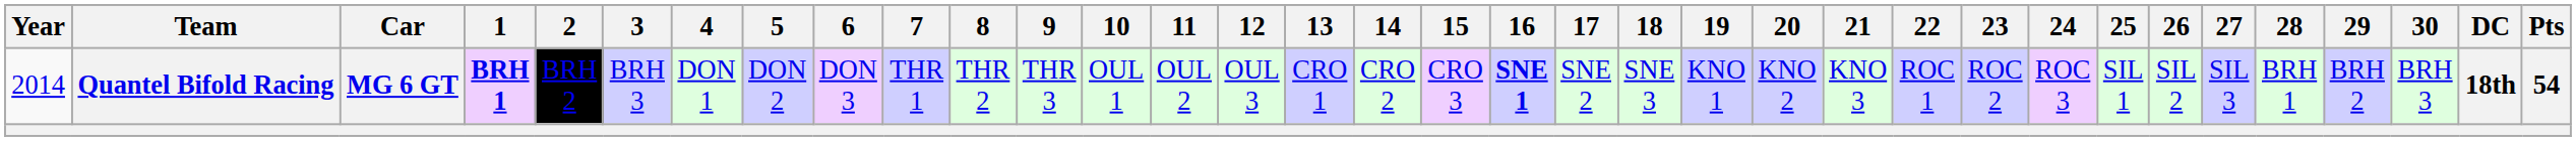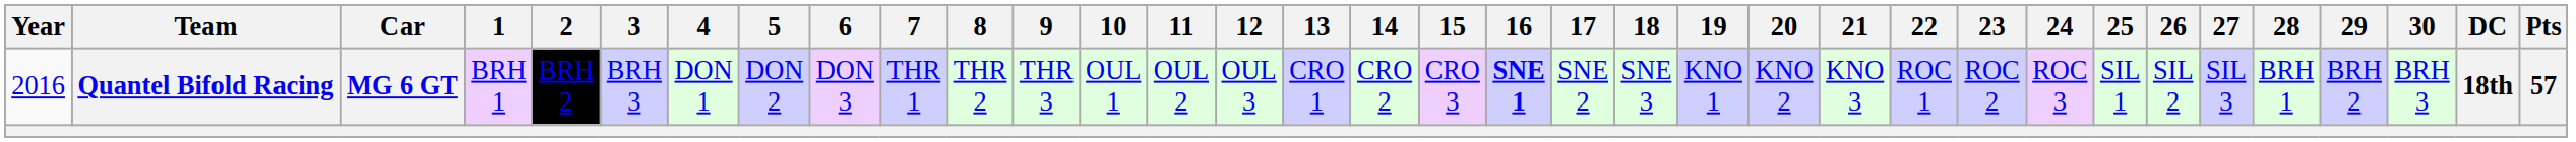 <table class="wikitable" style="text-align:center; font-size:85%">
 <tr>
 <th>Year</th>
 <th>Team</th>
 <th>Car</th>
 <th>1</th>
 <th>2</th>
 <th>3</th>
 <th>4</th>
 <th>5</th>
 <th>6</th>
 <th>7</th>
 <th>8</th>
 <th>9</th>
 <th>10</th>
 <th>11</th>
 <th>12</th>
 <th>13</th>
 <th>14</th>
 <th>15</th>
 <th>16</th>
 <th>17</th>
 <th>18</th>
 <th>19</th>
 <th>20</th>
 <th>21</th>
 <th>22</th>
 <th>23</th>
 <th>24</th>
 <th>25</th>
 <th>26</th>
 <th>27</th>
 <th>28</th>
 <th>29</th>
 <th>30</th>
 <th>DC</th>
 <th>Pts</th>
 </tr>
 <tr>
-<td><a href='#'>2014</a></td>
+<td><a href='#'>2016</a></td>
 <th nowrap><a href='#'>Quantel Bifold Racing</a></th>
 <th nowrap><a href='#'>MG 6 GT</a></th>
-<td style="background:#EFCFFF;"><strong><a href='#'>BRH<br>1</a><br></strong></td>
+<td style="background:#EFCFFF;"><a href='#'>BRH<br>1</a><br></td>
 <td style="background:#000000; color:white"><a href='#'><span>BRH<br>2</span></a><br></td>
 <td style="background:#CFCFFF;"><a href='#'>BRH<br>3</a><br></td>
 <td style="background:#DFFFDF;"><a href='#'>DON<br>1</a><br></td>
 <td style="background:#CFCFFF;"><a href='#'>DON<br>2</a><br></td>
 <td style="background:#EFCFFF;"><a href='#'>DON<br>3</a><br></td>
 <td style="background:#CFCFFF;"><a href='#'>THR<br>1</a><br></td>
 <td style="background:#DFFFDF;"><a href='#'>THR<br>2</a><br></td>
 <td style="background:#DFFFDF;"><a href='#'>THR<br>3</a><br></td>
 <td style="background:#DFFFDF;"><a href='#'>OUL<br>1</a><br></td>
 <td style="background:#DFFFDF;"><a href='#'>OUL<br>2</a><br></td>
 <td style="background:#DFFFDF;"><a href='#'>OUL<br>3</a><br></td>
 <td style="background:#CFCFFF;"><a href='#'>CRO<br>1</a><br></td>
 <td style="background:#DFFFDF;"><a href='#'>CRO<br>2</a><br></td>
 <td style="background:#EFCFFF;"><a href='#'>CRO<br>3</a><br></td>
 <td style="background:#CFCFFF;"><strong><a href='#'>SNE<br>1</a><br></strong></td>
 <td style="background:#DFFFDF;"><a href='#'>SNE<br>2</a><br></td>
 <td style="background:#DFFFDF;"><a href='#'>SNE<br>3</a><br></td>
 <td style="background:#CFCFFF;"><a href='#'>KNO<br>1</a><br></td>
 <td style="background:#CFCFFF;"><a href='#'>KNO<br>2</a><br></td>
 <td style="background:#DFFFDF;"><a href='#'>KNO<br>3</a><br></td>
 <td style="background:#CFCFFF;"><a href='#'>ROC<br>1</a><br></td>
 <td style="background:#CFCFFF;"><a href='#'>ROC<br>2</a><br></td>
 <td style="background:#EFCFFF;"><a href='#'>ROC<br>3</a><br></td>
 <td style="background:#DFFFDF;"><a href='#'>SIL<br>1</a><br></td>
 <td style="background:#DFFFDF;"><a href='#'>SIL<br>2</a><br></td>
 <td style="background:#CFCFFF;"><a href='#'>SIL<br>3</a><br></td>
 <td style="background:#DFFFDF;"><a href='#'>BRH<br>1</a><br></td>
 <td style="background:#CFCFFF;"><a href='#'>BRH<br>2</a><br></td>
 <td style="background:#DFFFDF;"><a href='#'>BRH<br>3</a><br></td>
 <th>18th</th>
-<th>54</th>
+<th>57</th>
 </tr>
 <tr>
 <th colspan="35"></th>
 </tr>
 </table>
